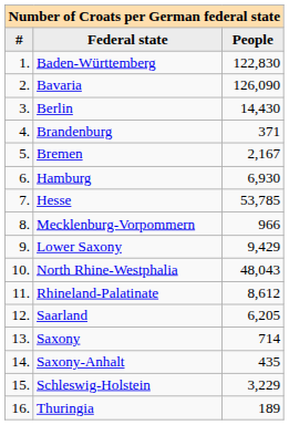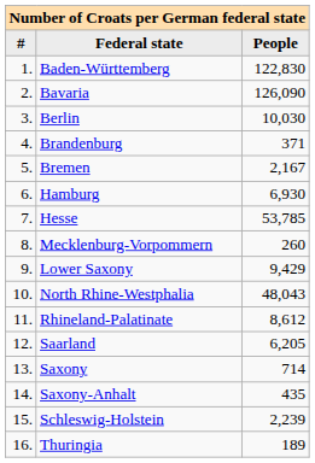 <table class="wikitable">
 <tr>
 <td colspan="7"  style="text-align:center; background:#ffdead;"><strong>Number of Croats per German federal state</strong></td>
 </tr>
 <tr style="background:#ddd;">
 <th style="background:#ececec;">#</th>
 <th style="background:#ececec;">Federal state</th>
 <th style="background:#ececec;">People</th>
 </tr>
 <tr style="text-align:right;">
 <td>1.</td>
 <td style="text-align:left;"><a href='#'>Baden-Württemberg</a></td>
 <td>122,830</td>
 </tr>
 <tr style="text-align:right;">
 <td>2.</td>
 <td style="text-align:left;"><a href='#'>Bavaria</a></td>
 <td>126,090</td>
 </tr>
 <tr style="text-align:right;">
 <td>3.</td>
 <td style="text-align:left;"><a href='#'>Berlin</a></td>
-<td>14,430</td>
+<td>10,030</td>
 </tr>
 <tr style="text-align:right;">
 <td>4.</td>
 <td style="text-align:left;"><a href='#'>Brandenburg</a></td>
 <td>371</td>
 </tr>
 <tr style="text-align:right;">
 <td>5.</td>
 <td style="text-align:left;"><a href='#'>Bremen</a></td>
 <td>2,167</td>
 </tr>
 <tr style="text-align:right;">
 <td>6.</td>
 <td style="text-align:left;"><a href='#'>Hamburg</a></td>
 <td>6,930</td>
 </tr>
 <tr style="text-align:right;">
 <td>7.</td>
 <td style="text-align:left;"><a href='#'>Hesse</a></td>
 <td>53,785</td>
 </tr>
 <tr style="text-align:right;">
 <td>8.</td>
 <td style="text-align:left;"><a href='#'>Mecklenburg-Vorpommern</a></td>
-<td>966</td>
+<td>260</td>
 </tr>
 <tr style="text-align:right;">
 <td>9.</td>
 <td style="text-align:left;"><a href='#'>Lower Saxony</a></td>
 <td>9,429</td>
 </tr>
 <tr style="text-align:right;">
 <td>10.</td>
 <td style="text-align:left;"><a href='#'>North Rhine-Westphalia</a></td>
 <td>48,043</td>
 </tr>
 <tr style="text-align:right;">
 <td>11.</td>
 <td style="text-align:left;"><a href='#'>Rhineland-Palatinate</a></td>
 <td>8,612</td>
 </tr>
 <tr style="text-align:right;">
 <td>12.</td>
 <td style="text-align:left;"><a href='#'>Saarland</a></td>
 <td>6,205</td>
 </tr>
 <tr style="text-align:right;">
 <td>13.</td>
 <td style="text-align:left;"><a href='#'>Saxony</a></td>
 <td>714</td>
 </tr>
 <tr style="text-align:right;">
 <td>14.</td>
 <td style="text-align:left;"><a href='#'>Saxony-Anhalt</a></td>
 <td>435</td>
 </tr>
 <tr style="text-align:right;">
 <td>15.</td>
 <td style="text-align:left;"><a href='#'>Schleswig-Holstein</a></td>
-<td>3,229</td>
+<td>2,239</td>
 </tr>
 <tr style="text-align:right;">
 <td>16.</td>
 <td style="text-align:left;"><a href='#'>Thuringia</a></td>
 <td>189</td>
 </tr>
 </table>
